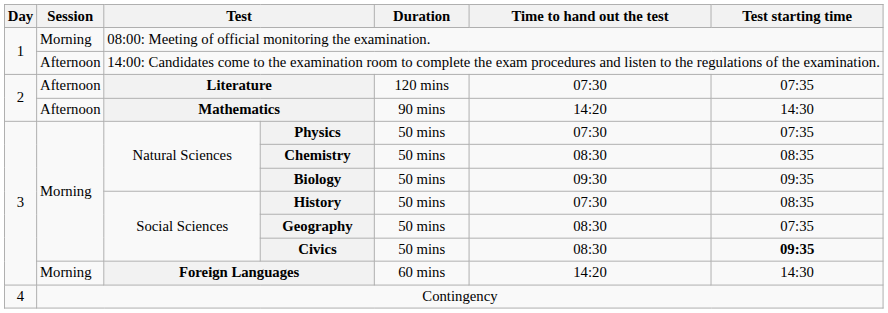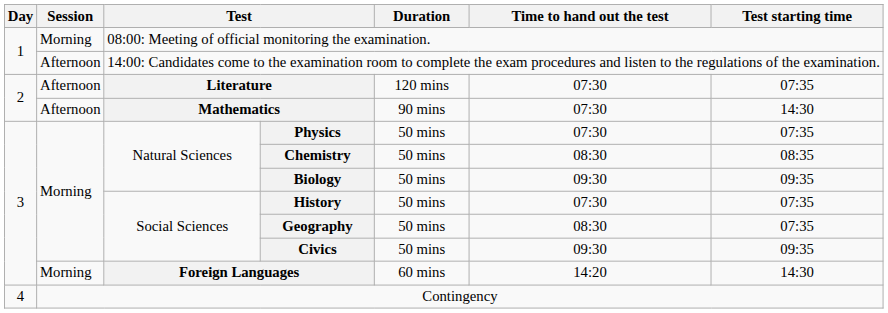 <table class="wikitable plainrowheaders" style="text-align:center;">
 <tr>
 <th>Day</th>
 <th>Session</th>
 <th colspan="2">Test</th>
 <th>Duration</th>
 <th>Time to hand out the test</th>
 <th>Test starting time</th>
 </tr>
 <tr>
 <td rowspan="2">1</td>
 <td align="left">Morning</td>
 <td colspan="5" align="left">08:00: Meeting of official monitoring the examination.</td>
 </tr>
 <tr>
 <td align="left">Afternoon</td>
 <td colspan="5" align="left">14:00: Candidates come to the examination room to complete the exam procedures and listen to the regulations of the examination.</td>
 </tr>
 <tr>
 <td rowspan="2">2</td>
 <td align="left">Afternoon</td>
 <th colspan="2" scope="row">Literature</th>
 <td>120 mins</td>
 <td>07:30</td>
 <td>07:35</td>
 </tr>
 <tr>
 <td align="left">Afternoon</td>
 <th colspan="2" scope="row">Mathematics</th>
 <td>90 mins</td>
-<td>14:20</td>
+<td>07:30</td>
 <td>14:30</td>
 </tr>
 <tr>
 <td rowspan="7">3</td>
 <td rowspan="6" align="left">Morning</td>
 <td rowspan="3">Natural Sciences</td>
 <th scope="row">Physics</th>
 <td>50 mins</td>
 <td>07:30</td>
 <td>07:35</td>
 </tr>
 <tr>
 <th scope="row">Chemistry</th>
 <td>50 mins</td>
 <td>08:30</td>
 <td>08:35</td>
 </tr>
 <tr>
 <th scope="row">Biology</th>
 <td>50 mins</td>
 <td>09:30</td>
 <td>09:35</td>
 </tr>
 <tr>
 <td rowspan="3">Social Sciences</td>
 <th scope="row">History</th>
 <td>50 mins</td>
 <td>07:30</td>
-<td>08:35</td>
+<td>07:35</td>
 </tr>
 <tr>
 <th scope="row">Geography</th>
 <td>50 mins</td>
 <td>08:30</td>
 <td>07:35</td>
 </tr>
 <tr>
 <th scope="row">Civics</th>
 <td>50 mins</td>
-<td>08:30</td>
-<td><strong>09:35</strong></td>
+<td>09:30</td>
+<td>09:35</td>
 </tr>
 <tr>
 <td align="left">Morning</td>
 <th colspan="2" scope="row">Foreign Languages</th>
 <td>60 mins</td>
 <td>14:20</td>
 <td>14:30</td>
 </tr>
 <tr>
 <td>4</td>
 <td colspan="6">Contingency</td>
 </tr>
 </table>
